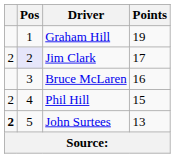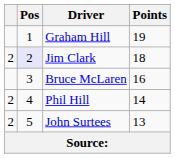 <table class="wikitable" style="font-size: 95%;">
 <tr>
 <th></th>
 <th>Pos</th>
 <th>Driver</th>
 <th>Points</th>
 </tr>
 <tr>
 <td align="left"></td>
 <td align="center">1</td>
 <td> <a href='#'>Graham Hill</a></td>
 <td align="left">19</td>
 </tr>
 <tr>
 <td align="left"> 2</td>
 <td align="center" style="background: lavender;">2</td>
 <td> <a href='#'>Jim Clark</a></td>
-<td align="left">17</td>
+<td align="left">18</td>
 </tr>
 <tr>
 <td align="left"></td>
 <td align="center">3</td>
 <td> <a href='#'>Bruce McLaren</a></td>
 <td align="left">16</td>
 </tr>
 <tr>
 <td align="left"> 2</td>
 <td align="center">4</td>
 <td> <a href='#'>Phil Hill</a></td>
-<td align="left">15</td>
+<td align="left">14</td>
 </tr>
 <tr>
-<td align="left"><strong> 2</strong></td>
+<td align="left"> 2</td>
 <td align="center">5</td>
 <td> <a href='#'>John Surtees</a></td>
 <td align="left">13</td>
 </tr>
 <tr>
 <th colspan=4>Source:</th>
 </tr>
 </table>
